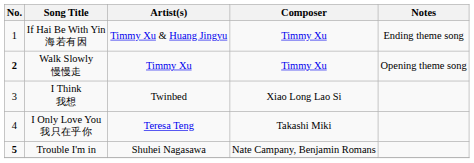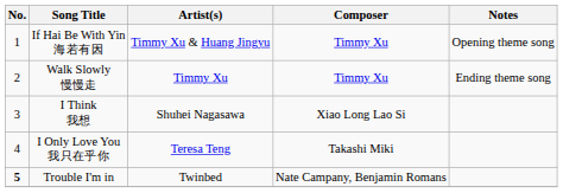 <table class="wikitable" style="text-align:center;">
 <tr>
 <th>No.</th>
 <th>Song Title</th>
 <th>Artist(s)</th>
 <th>Composer</th>
 <th>Notes</th>
 </tr>
 <tr>
 <td>1</td>
 <td>If Hai Be With Yin <br> 海若有因</td>
 <td><a href='#'>Timmy Xu</a> & <a href='#'>Huang Jingyu</a></td>
 <td><a href='#'>Timmy Xu</a></td>
-<td>Ending theme song</td>
+<td>Opening theme song</td>
 </tr>
 <tr>
-<td><strong>2</strong></td>
+<td>2</td>
 <td>Walk Slowly <br> 慢慢走</td>
 <td><a href='#'>Timmy Xu</a></td>
 <td><a href='#'>Timmy Xu</a></td>
-<td>Opening theme song</td>
+<td>Ending theme song</td>
 </tr>
 <tr>
 <td>3</td>
 <td>I Think <br> 我想</td>
-<td>Twinbed</td>
+<td>Shuhei Nagasawa</td>
 <td>Xiao Long Lao Si</td>
 <td></td>
 </tr>
 <tr>
 <td>4</td>
 <td>I Only Love You <br> 我只在乎你</td>
 <td><a href='#'>Teresa Teng</a></td>
 <td>Takashi Miki</td>
 <td></td>
 </tr>
 <tr>
 <td><strong>5</strong></td>
 <td>Trouble I'm in</td>
-<td>Shuhei Nagasawa</td>
+<td>Twinbed</td>
 <td>Nate Campany, Benjamin Romans</td>
 <td></td>
 </tr>
 <tr>
 </tr>
 </table>
